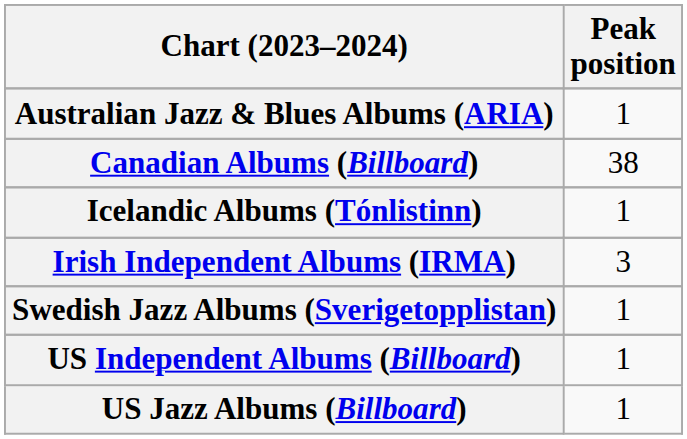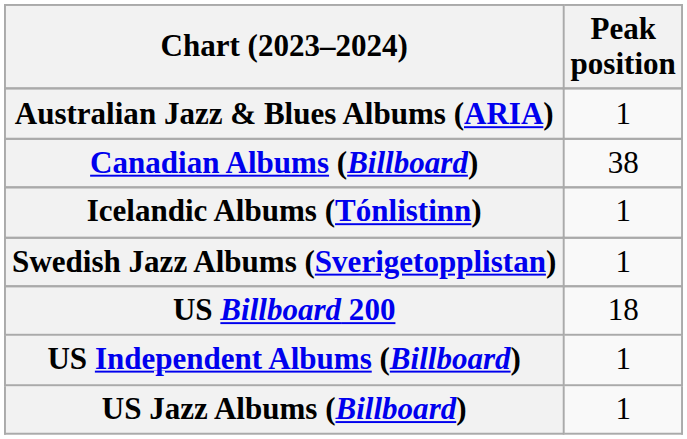 <table class="wikitable sortable plainrowheaders" style="text-align:center">
 <tr>
 <th scope="col">Chart (2023–2024)</th>
 <th scope="col">Peak<br>position</th>
 </tr>
 <tr>
 </tr>
 <tr>
 <th scope="row">Australian Jazz & Blues Albums (<a href='#'>ARIA</a>)</th>
 <td>1</td>
 </tr>
 <tr>
 </tr>
 <tr>
 <th scope="row"><a href='#'>Canadian Albums</a> (<em><a href='#'>Billboard</a></em>)</th>
 <td>38</td>
 </tr>
 <tr>
 </tr>
 <tr>
 </tr>
 <tr>
 <th scope="row">Icelandic Albums (<a href='#'>Tónlistinn</a>)</th>
 <td>1</td>
 </tr>
 <tr>
 </tr>
 <tr>
-<th scope="row"><a href='#'>Irish Independent Albums</a> (<a href='#'>IRMA</a>)</th>
-<td>3</td>
-</tr>
-<tr>
 </tr>
 <tr>
 </tr>
 <tr>
 </tr>
 <tr>
 </tr>
 <tr>
 <th scope="row">Swedish Jazz Albums (<a href='#'>Sverigetopplistan</a>)</th>
 <td>1</td>
 </tr>
 <tr>
 </tr>
 <tr>
 </tr>
 <tr>
+<th scope="row">US <a href='#'><em>Billboard</em> 200</a></th>
+<td>18</td>
+</tr>
+<tr>
 <th scope="row">US <a href='#'>Independent Albums</a> (<em><a href='#'>Billboard</a></em>)</th>
 <td>1</td>
 </tr>
 <tr>
 <th scope="row">US Jazz Albums (<em><a href='#'>Billboard</a></em>)</th>
 <td>1</td>
 </tr>
 </table>
